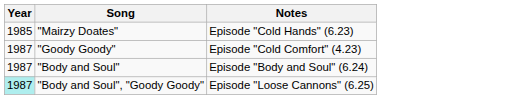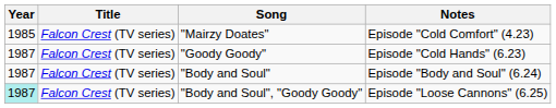 <table class=wikitable>
 <tr>
 <th>Year</th>
+<th>Title</th>
 <th>Song</th>
 <th>Notes</th>
 </tr>
 <tr>
 <td>1985</td>
+<td><em><a href='#'>Falcon Crest</a></em> (TV series)</td>
 <td>"Mairzy Doates"</td>
+<td>Episode "Cold Comfort" (4.23)</td>
+</tr>
+<tr>
+<td>1987</td>
+<td><em><a href='#'>Falcon Crest</a></em> (TV series)</td>
+<td>"Goody Goody"</td>
 <td>Episode "Cold Hands" (6.23)</td>
 </tr>
 <tr>
 <td>1987</td>
-<td>"Goody Goody"</td>
-<td>Episode "Cold Comfort" (4.23)</td>
-</tr>
-<tr>
-<td>1987</td>
+<td><em><a href='#'>Falcon Crest</a></em> (TV series)</td>
 <td>"Body and Soul"</td>
 <td>Episode "Body and Soul" (6.24)</td>
 </tr>
 <tr>
 <td style="background: paleturquoise;">1987</td>
+<td><em><a href='#'>Falcon Crest</a></em> (TV series)</td>
 <td>"Body and Soul", "Goody Goody"</td>
 <td>Episode "Loose Cannons" (6.25)</td>
 </tr>
 </table>
